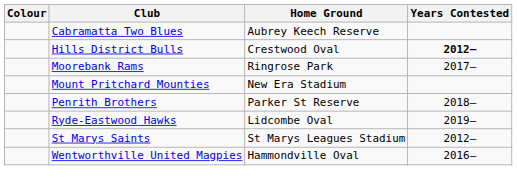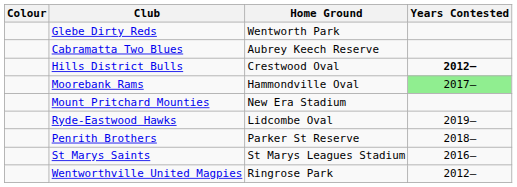 <table class="wikitable">
 <tr>
 <th>Colour</th>
 <th>Club</th>
 <th>Home Ground</th>
 <th>Years Contested</th>
+</tr>
+<tr>
+<td></td>
+<td><a href='#'>Glebe Dirty Reds</a></td>
+<td>Wentworth Park</td>
+<td></td>
 </tr>
 <tr>
 <td></td>
 <td><a href='#'>Cabramatta Two Blues</a></td>
 <td>Aubrey Keech Reserve</td>
 <td></td>
 </tr>
 <tr>
 <td align="center"></td>
 <td><a href='#'>Hills District Bulls</a></td>
 <td>Crestwood Oval</td>
 <td align="center"><strong>2012–</strong></td>
 </tr>
 <tr>
 <td align="center"></td>
 <td><a href='#'>Moorebank Rams</a></td>
-<td>Ringrose Park</td>
-<td align="center">2017–</td>
+<td>Hammondville Oval</td>
+<td align="center" style="background: lightgreen;">2017–</td>
 </tr>
 <tr>
 <td></td>
 <td><a href='#'>Mount Pritchard Mounties</a></td>
 <td>New Era Stadium</td>
 <td></td>
 </tr>
 <tr>
 <td align="center"></td>
+<td><a href='#'>Ryde-Eastwood Hawks</a></td>
+<td>Lidcombe Oval</td>
+<td align="center">2019–</td>
+</tr>
+<tr>
+<td align="center"></td>
 <td><a href='#'>Penrith Brothers</a></td>
 <td>Parker St Reserve</td>
 <td align="center">2018–</td>
 </tr>
 <tr>
 <td align="center"></td>
-<td><a href='#'>Ryde-Eastwood Hawks</a></td>
-<td>Lidcombe Oval</td>
-<td align="center">2019–</td>
-</tr>
-<tr>
-<td align="center"></td>
 <td><a href='#'>St Marys Saints</a></td>
 <td>St Marys Leagues Stadium</td>
-<td align="center">2012–</td>
+<td align="center">2016–</td>
 </tr>
 <tr>
 <td align="center"></td>
 <td><a href='#'>Wentworthville United Magpies</a></td>
-<td>Hammondville Oval</td>
-<td align="center">2016–</td>
+<td>Ringrose Park</td>
+<td align="center">2012–</td>
 </tr>
 </table>
